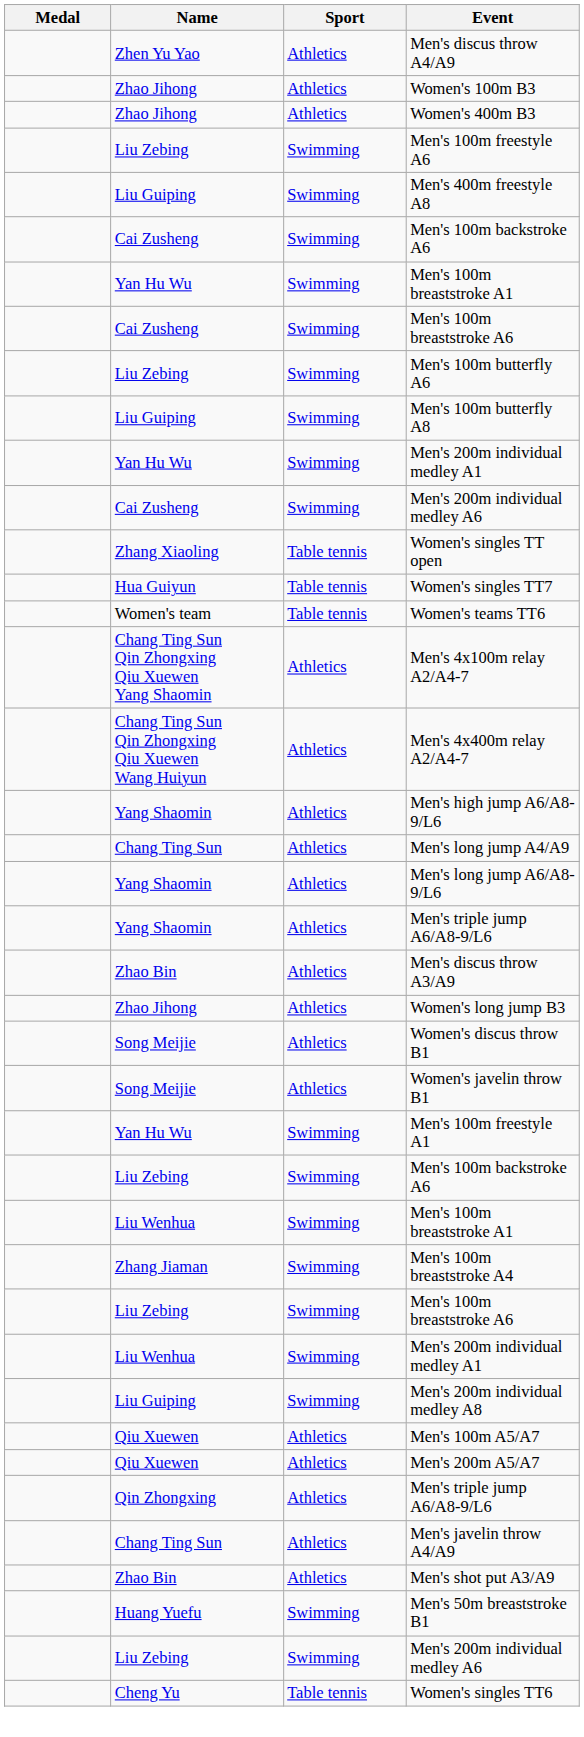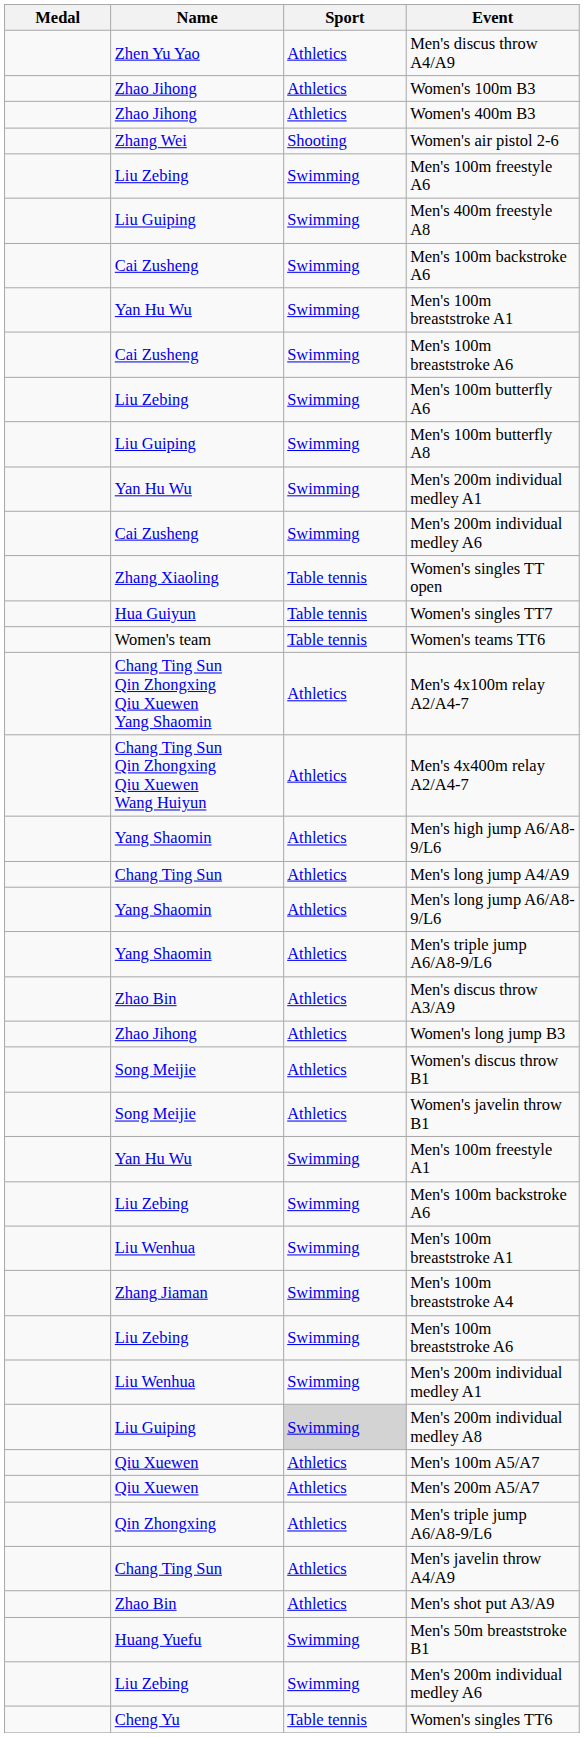 <table class="wikitable">
 <tr>
 <th style="width:6em">Medal</th>
 <th style="width:10em">Name</th>
 <th style="width:7em">Sport</th>
 <th style="width:10em">Event</th>
 </tr>
 <tr>
 <td></td>
 <td><a href='#'>Zhen Yu Yao</a></td>
 <td><a href='#'>Athletics</a></td>
 <td>Men's discus throw A4/A9</td>
 </tr>
 <tr>
 <td></td>
 <td><a href='#'>Zhao Jihong</a></td>
 <td><a href='#'>Athletics</a></td>
 <td>Women's 100m B3</td>
 </tr>
 <tr>
 <td></td>
 <td><a href='#'>Zhao Jihong</a></td>
 <td><a href='#'>Athletics</a></td>
 <td>Women's 400m B3</td>
+</tr>
+<tr>
+<td></td>
+<td><a href='#'>Zhang Wei</a></td>
+<td><a href='#'>Shooting</a></td>
+<td>Women's air pistol 2-6</td>
 </tr>
 <tr>
 <td></td>
 <td><a href='#'>Liu Zebing</a></td>
 <td><a href='#'>Swimming</a></td>
 <td>Men's 100m freestyle A6</td>
 </tr>
 <tr>
 <td></td>
 <td><a href='#'>Liu Guiping</a></td>
 <td><a href='#'>Swimming</a></td>
 <td>Men's 400m freestyle A8</td>
 </tr>
 <tr>
 <td></td>
 <td><a href='#'>Cai Zusheng</a></td>
 <td><a href='#'>Swimming</a></td>
 <td>Men's 100m backstroke A6</td>
 </tr>
 <tr>
 <td></td>
 <td><a href='#'>Yan Hu Wu</a></td>
 <td><a href='#'>Swimming</a></td>
 <td>Men's 100m breaststroke A1</td>
 </tr>
 <tr>
 <td></td>
 <td><a href='#'>Cai Zusheng</a></td>
 <td><a href='#'>Swimming</a></td>
 <td>Men's 100m breaststroke A6</td>
 </tr>
 <tr>
 <td></td>
 <td><a href='#'>Liu Zebing</a></td>
 <td><a href='#'>Swimming</a></td>
 <td>Men's 100m butterfly A6</td>
 </tr>
 <tr>
 <td></td>
 <td><a href='#'>Liu Guiping</a></td>
 <td><a href='#'>Swimming</a></td>
 <td>Men's 100m butterfly A8</td>
 </tr>
 <tr>
 <td></td>
 <td><a href='#'>Yan Hu Wu</a></td>
 <td><a href='#'>Swimming</a></td>
 <td>Men's 200m individual medley A1</td>
 </tr>
 <tr>
 <td></td>
 <td><a href='#'>Cai Zusheng</a></td>
 <td><a href='#'>Swimming</a></td>
 <td>Men's 200m individual medley A6</td>
 </tr>
 <tr>
 <td></td>
 <td><a href='#'>Zhang Xiaoling</a></td>
 <td><a href='#'>Table tennis</a></td>
 <td>Women's singles TT open</td>
 </tr>
 <tr>
 <td></td>
 <td><a href='#'>Hua Guiyun</a></td>
 <td><a href='#'>Table tennis</a></td>
 <td>Women's singles TT7</td>
 </tr>
 <tr>
 <td></td>
 <td>Women's team</td>
 <td><a href='#'>Table tennis</a></td>
 <td>Women's teams TT6</td>
 </tr>
 <tr>
 <td></td>
 <td><a href='#'>Chang Ting Sun</a><br> <a href='#'>Qin Zhongxing</a><br> <a href='#'>Qiu Xuewen</a><br> <a href='#'>Yang Shaomin</a></td>
 <td><a href='#'>Athletics</a></td>
 <td>Men's 4x100m relay A2/A4-7</td>
 </tr>
 <tr>
 <td></td>
 <td><a href='#'>Chang Ting Sun</a><br> <a href='#'>Qin Zhongxing</a><br> <a href='#'>Qiu Xuewen</a><br> <a href='#'>Wang Huiyun</a></td>
 <td><a href='#'>Athletics</a></td>
 <td>Men's 4x400m relay A2/A4-7</td>
 </tr>
 <tr>
 <td></td>
 <td><a href='#'>Yang Shaomin</a></td>
 <td><a href='#'>Athletics</a></td>
 <td>Men's high jump A6/A8-9/L6</td>
 </tr>
 <tr>
 <td></td>
 <td><a href='#'>Chang Ting Sun</a></td>
 <td><a href='#'>Athletics</a></td>
 <td>Men's long jump A4/A9</td>
 </tr>
 <tr>
 <td></td>
 <td><a href='#'>Yang Shaomin</a></td>
 <td><a href='#'>Athletics</a></td>
 <td>Men's long jump A6/A8-9/L6</td>
 </tr>
 <tr>
 <td></td>
 <td><a href='#'>Yang Shaomin</a></td>
 <td><a href='#'>Athletics</a></td>
 <td>Men's triple jump A6/A8-9/L6</td>
 </tr>
 <tr>
 <td></td>
 <td><a href='#'>Zhao Bin</a></td>
 <td><a href='#'>Athletics</a></td>
 <td>Men's discus throw A3/A9</td>
 </tr>
 <tr>
 <td></td>
 <td><a href='#'>Zhao Jihong</a></td>
 <td><a href='#'>Athletics</a></td>
 <td>Women's long jump B3</td>
 </tr>
 <tr>
 <td></td>
 <td><a href='#'>Song Meijie</a></td>
 <td><a href='#'>Athletics</a></td>
 <td>Women's discus throw B1</td>
 </tr>
 <tr>
 <td></td>
 <td><a href='#'>Song Meijie</a></td>
 <td><a href='#'>Athletics</a></td>
 <td>Women's javelin throw B1</td>
 </tr>
 <tr>
 <td></td>
 <td><a href='#'>Yan Hu Wu</a></td>
 <td><a href='#'>Swimming</a></td>
 <td>Men's 100m freestyle A1</td>
 </tr>
 <tr>
 <td></td>
 <td><a href='#'>Liu Zebing</a></td>
 <td><a href='#'>Swimming</a></td>
 <td>Men's 100m backstroke A6</td>
 </tr>
 <tr>
 <td></td>
 <td><a href='#'>Liu Wenhua</a></td>
 <td><a href='#'>Swimming</a></td>
 <td>Men's 100m breaststroke A1</td>
 </tr>
 <tr>
 <td></td>
 <td><a href='#'>Zhang Jiaman</a></td>
 <td><a href='#'>Swimming</a></td>
 <td>Men's 100m breaststroke A4</td>
 </tr>
 <tr>
 <td></td>
 <td><a href='#'>Liu Zebing</a></td>
 <td><a href='#'>Swimming</a></td>
 <td>Men's 100m breaststroke A6</td>
 </tr>
 <tr>
 <td></td>
 <td><a href='#'>Liu Wenhua</a></td>
 <td><a href='#'>Swimming</a></td>
 <td>Men's 200m individual medley A1</td>
 </tr>
 <tr>
 <td></td>
 <td><a href='#'>Liu Guiping</a></td>
-<td><a href='#'>Swimming</a></td>
+<td style="background: lightgrey;"><a href='#'>Swimming</a></td>
 <td>Men's 200m individual medley A8</td>
 </tr>
 <tr>
 <td></td>
 <td><a href='#'>Qiu Xuewen</a></td>
 <td><a href='#'>Athletics</a></td>
 <td>Men's 100m A5/A7</td>
 </tr>
 <tr>
 <td></td>
 <td><a href='#'>Qiu Xuewen</a></td>
 <td><a href='#'>Athletics</a></td>
 <td>Men's 200m A5/A7</td>
 </tr>
 <tr>
 <td></td>
 <td><a href='#'>Qin Zhongxing</a></td>
 <td><a href='#'>Athletics</a></td>
 <td>Men's triple jump A6/A8-9/L6</td>
 </tr>
 <tr>
 <td></td>
 <td><a href='#'>Chang Ting Sun</a></td>
 <td><a href='#'>Athletics</a></td>
 <td>Men's javelin throw A4/A9</td>
 </tr>
 <tr>
 <td></td>
 <td><a href='#'>Zhao Bin</a></td>
 <td><a href='#'>Athletics</a></td>
 <td>Men's shot put A3/A9</td>
 </tr>
 <tr>
 <td></td>
 <td><a href='#'>Huang Yuefu</a></td>
 <td><a href='#'>Swimming</a></td>
 <td>Men's 50m breaststroke B1</td>
 </tr>
 <tr>
 <td></td>
 <td><a href='#'>Liu Zebing</a></td>
 <td><a href='#'>Swimming</a></td>
 <td>Men's 200m individual medley A6</td>
 </tr>
 <tr>
 <td></td>
 <td><a href='#'>Cheng Yu</a></td>
 <td><a href='#'>Table tennis</a></td>
 <td>Women's singles TT6</td>
 </tr>
 </table>
